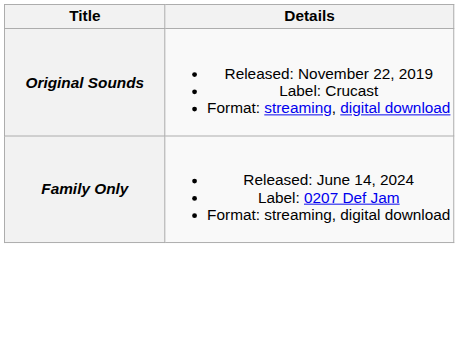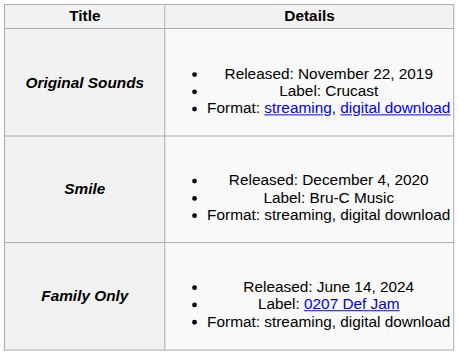 <table class="wikitable plainrowheaders" style="text-align:center">
 <tr>
 <th scope="col" style="width:10em">Title</th>
 <th scope="col">Details</th>
 </tr>
 <tr>
 <th scope="row"><em>Original Sounds</em></th>
 <td><br><ul><li>Released: November 22, 2019</li><li>Label: Crucast</li><li>Format: <a href='#'>streaming</a>, <a href='#'>digital download</a></li></ul></td>
 </tr>
 <tr>
+<th scope="row"><em>Smile</em></th>
+<td><br><ul><li>Released: December 4, 2020</li><li>Label: Bru-C Music</li><li>Format: streaming, digital download</li></ul></td>
+</tr>
+<tr>
 <th scope="row"><em>Family Only</em></th>
 <td><br><ul><li>Released: June 14, 2024</li><li>Label: <a href='#'>0207 Def Jam</a></li><li>Format: streaming, digital download</li></ul></td>
 </tr>
 </table>
